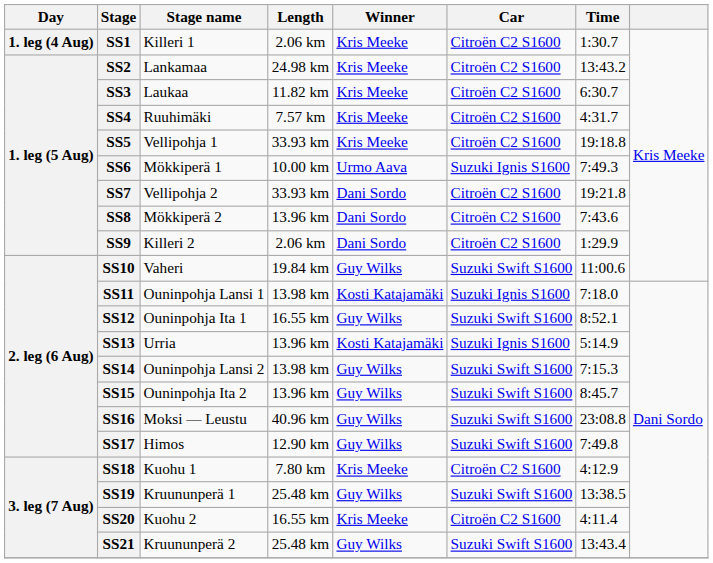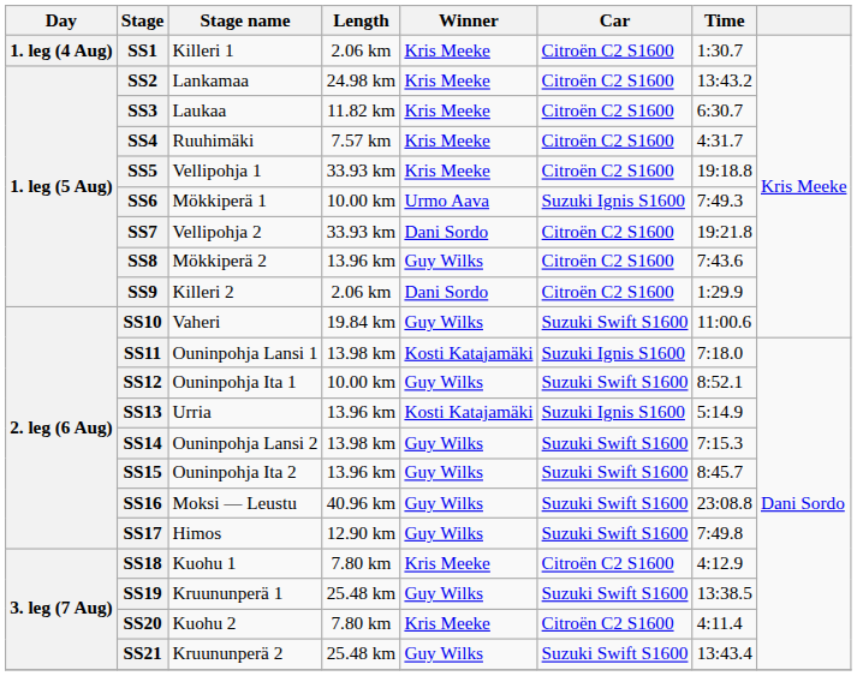 <table class="wikitable" style="font-size: 85%;">
 <tr>
 <th>Day</th>
 <th>Stage</th>
 <th>Stage name</th>
 <th>Length</th>
 <th>Winner</th>
 <th>Car</th>
 <th>Time</th>
 <th></th>
 </tr>
 <tr>
 <th rowspan="1">1. leg (4 Aug)</th>
 <th>SS1</th>
 <td>Killeri 1</td>
 <td align="center">2.06 km</td>
 <td> <a href='#'>Kris Meeke</a></td>
 <td><a href='#'>Citroën C2 S1600</a></td>
 <td>1:30.7</td>
 <td rowspan="10"> <a href='#'>Kris Meeke</a></td>
 </tr>
 <tr>
 <th rowspan="8">1. leg (5 Aug)</th>
 <th>SS2</th>
 <td>Lankamaa</td>
 <td align="center">24.98 km</td>
 <td> <a href='#'>Kris Meeke</a></td>
 <td><a href='#'>Citroën C2 S1600</a></td>
 <td>13:43.2</td>
 </tr>
 <tr>
 <th>SS3</th>
 <td>Laukaa</td>
 <td align="center">11.82 km</td>
 <td> <a href='#'>Kris Meeke</a></td>
 <td><a href='#'>Citroën C2 S1600</a></td>
 <td>6:30.7</td>
 </tr>
 <tr>
 <th>SS4</th>
 <td>Ruuhimäki</td>
 <td align="center">7.57 km</td>
 <td> <a href='#'>Kris Meeke</a></td>
 <td><a href='#'>Citroën C2 S1600</a></td>
 <td>4:31.7</td>
 </tr>
 <tr>
 <th>SS5</th>
 <td>Vellipohja 1</td>
 <td align="center">33.93 km</td>
 <td> <a href='#'>Kris Meeke</a></td>
 <td><a href='#'>Citroën C2 S1600</a></td>
 <td>19:18.8</td>
 </tr>
 <tr>
 <th>SS6</th>
 <td>Mökkiperä 1</td>
 <td align="center">10.00 km</td>
 <td> <a href='#'>Urmo Aava</a></td>
 <td><a href='#'>Suzuki Ignis S1600</a></td>
 <td>7:49.3</td>
 </tr>
 <tr>
 <th>SS7</th>
 <td>Vellipohja 2</td>
 <td align="center">33.93 km</td>
 <td> <a href='#'>Dani Sordo</a></td>
 <td><a href='#'>Citroën C2 S1600</a></td>
 <td>19:21.8</td>
 </tr>
 <tr>
 <th>SS8</th>
 <td>Mökkiperä 2</td>
 <td align="center">13.96 km</td>
-<td> <a href='#'>Dani Sordo</a></td>
+<td> <a href='#'>Guy Wilks</a></td>
 <td><a href='#'>Citroën C2 S1600</a></td>
 <td>7:43.6</td>
 </tr>
 <tr>
 <th>SS9</th>
 <td>Killeri 2</td>
 <td align="center">2.06 km</td>
 <td> <a href='#'>Dani Sordo</a></td>
 <td><a href='#'>Citroën C2 S1600</a></td>
 <td>1:29.9</td>
 </tr>
 <tr>
 <th rowspan="8">2. leg (6 Aug)</th>
 <th>SS10</th>
 <td>Vaheri</td>
 <td align="center">19.84 km</td>
 <td> <a href='#'>Guy Wilks</a></td>
 <td><a href='#'>Suzuki Swift S1600</a></td>
 <td>11:00.6</td>
 </tr>
 <tr>
 <th>SS11</th>
 <td>Ouninpohja Lansi 1</td>
 <td align="center">13.98 km</td>
 <td> <a href='#'>Kosti Katajamäki</a></td>
 <td><a href='#'>Suzuki Ignis S1600</a></td>
 <td>7:18.0</td>
 <td rowspan="11"> <a href='#'>Dani Sordo</a></td>
 </tr>
 <tr>
 <th>SS12</th>
 <td>Ouninpohja Ita 1</td>
-<td align="center">16.55 km</td>
+<td align="center">10.00 km</td>
 <td> <a href='#'>Guy Wilks</a></td>
 <td><a href='#'>Suzuki Swift S1600</a></td>
 <td>8:52.1</td>
 </tr>
 <tr>
 <th>SS13</th>
 <td>Urria</td>
 <td align="center">13.96 km</td>
 <td> <a href='#'>Kosti Katajamäki</a></td>
 <td><a href='#'>Suzuki Ignis S1600</a></td>
 <td>5:14.9</td>
 </tr>
 <tr>
 <th>SS14</th>
 <td>Ouninpohja Lansi 2</td>
 <td align="center">13.98 km</td>
 <td> <a href='#'>Guy Wilks</a></td>
 <td><a href='#'>Suzuki Swift S1600</a></td>
 <td>7:15.3</td>
 </tr>
 <tr>
 <th>SS15</th>
 <td>Ouninpohja Ita 2</td>
 <td align="center">13.96 km</td>
 <td> <a href='#'>Guy Wilks</a></td>
 <td><a href='#'>Suzuki Swift S1600</a></td>
 <td>8:45.7</td>
 </tr>
 <tr>
 <th>SS16</th>
 <td>Moksi — Leustu</td>
 <td align="center">40.96 km</td>
 <td> <a href='#'>Guy Wilks</a></td>
 <td><a href='#'>Suzuki Swift S1600</a></td>
 <td>23:08.8</td>
 </tr>
 <tr>
 <th>SS17</th>
 <td>Himos</td>
 <td align="center">12.90 km</td>
 <td> <a href='#'>Guy Wilks</a></td>
 <td><a href='#'>Suzuki Swift S1600</a></td>
 <td>7:49.8</td>
 </tr>
 <tr>
 <th rowspan="4">3. leg (7 Aug)</th>
 <th>SS18</th>
 <td>Kuohu 1</td>
 <td align="center">7.80 km</td>
 <td> <a href='#'>Kris Meeke</a></td>
 <td><a href='#'>Citroën C2 S1600</a></td>
 <td>4:12.9</td>
 </tr>
 <tr>
 <th>SS19</th>
 <td>Kruununperä 1</td>
 <td align="center">25.48 km</td>
 <td> <a href='#'>Guy Wilks</a></td>
 <td><a href='#'>Suzuki Swift S1600</a></td>
 <td>13:38.5</td>
 </tr>
 <tr>
 <th>SS20</th>
 <td>Kuohu 2</td>
-<td align="center">16.55 km</td>
+<td align="center">7.80 km</td>
 <td> <a href='#'>Kris Meeke</a></td>
 <td><a href='#'>Citroën C2 S1600</a></td>
 <td>4:11.4</td>
 </tr>
 <tr>
 <th>SS21</th>
 <td>Kruununperä 2</td>
 <td align="center">25.48 km</td>
 <td> <a href='#'>Guy Wilks</a></td>
 <td><a href='#'>Suzuki Swift S1600</a></td>
 <td>13:43.4</td>
 </tr>
 <tr>
 </tr>
 </table>
